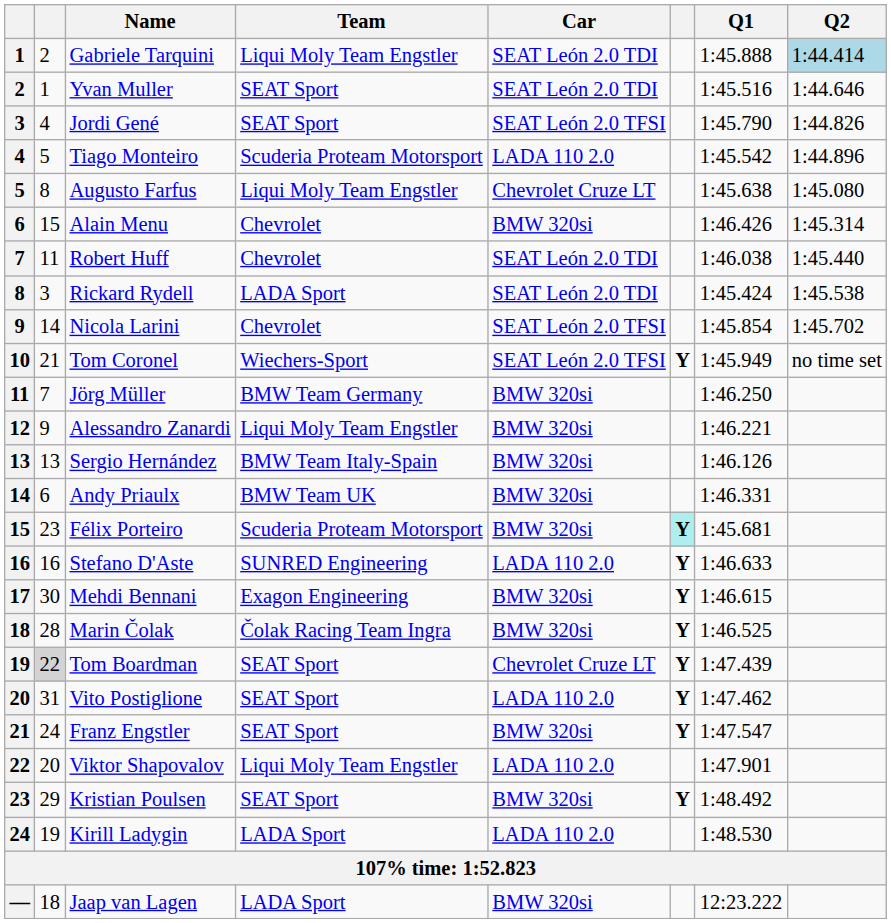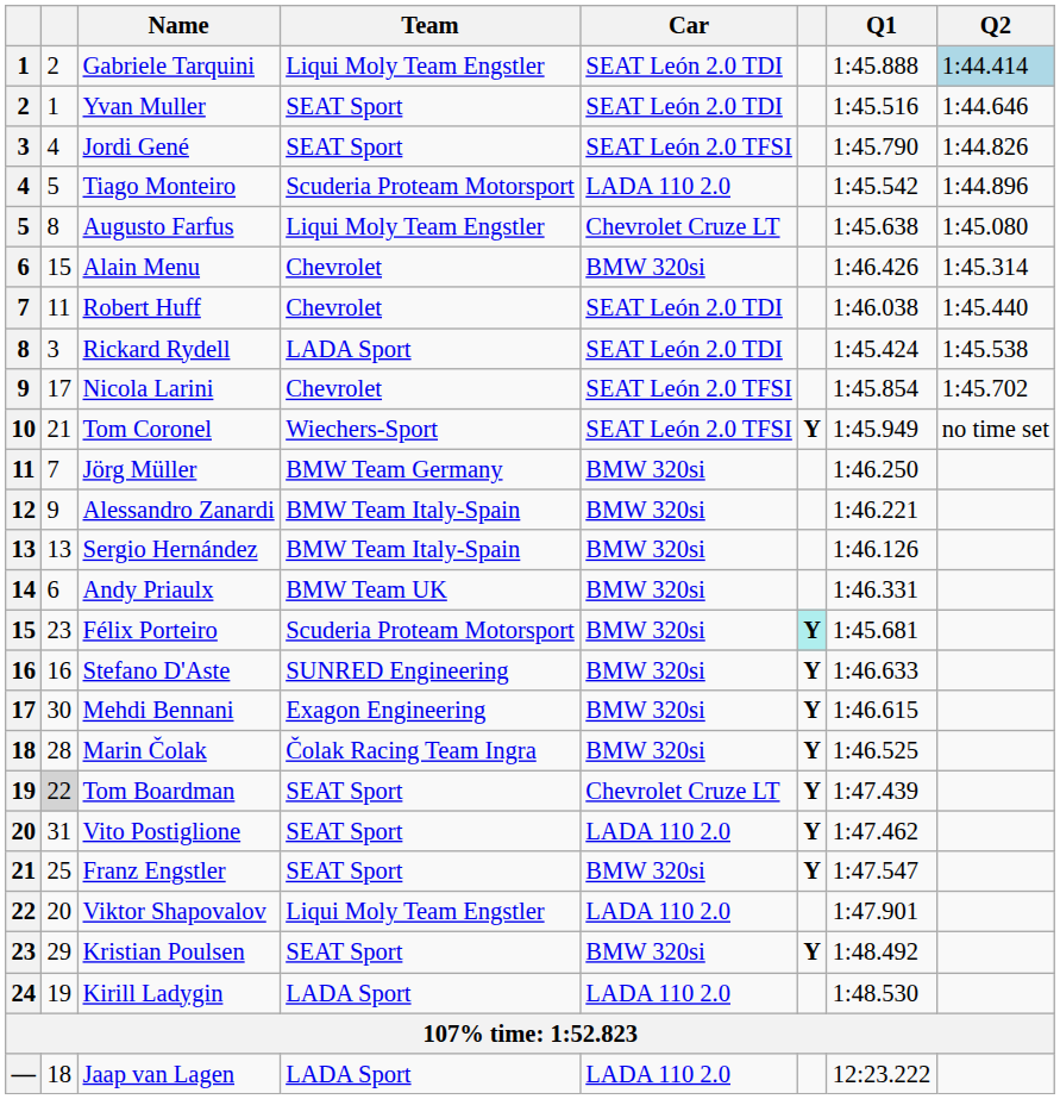 <table class="wikitable sortable" style="font-size: 95%;">
 <tr>
 <th></th>
 <th></th>
 <th>Name</th>
 <th>Team</th>
 <th>Car</th>
 <th></th>
 <th>Q1</th>
 <th>Q2</th>
 </tr>
 <tr>
 <th>1</th>
 <td>2</td>
 <td> <a href='#'>Gabriele Tarquini</a></td>
 <td><a href='#'>Liqui Moly Team Engstler</a></td>
 <td><a href='#'>SEAT León 2.0 TDI</a></td>
 <td></td>
 <td>1:45.888</td>
 <td style="background: lightblue;">1:44.414</td>
 </tr>
 <tr>
 <th>2</th>
 <td>1</td>
 <td> <a href='#'>Yvan Muller</a></td>
 <td><a href='#'>SEAT Sport</a></td>
 <td><a href='#'>SEAT León 2.0 TDI</a></td>
 <td></td>
 <td>1:45.516</td>
 <td>1:44.646</td>
 </tr>
 <tr>
 <th>3</th>
 <td>4</td>
 <td> <a href='#'>Jordi Gené</a></td>
 <td><a href='#'>SEAT Sport</a></td>
 <td><a href='#'>SEAT León 2.0 TFSI</a></td>
 <td></td>
 <td>1:45.790</td>
 <td>1:44.826</td>
 </tr>
 <tr>
 <th>4</th>
 <td>5</td>
 <td> <a href='#'>Tiago Monteiro</a></td>
 <td><a href='#'>Scuderia Proteam Motorsport</a></td>
 <td><a href='#'>LADA 110 2.0</a></td>
 <td></td>
 <td>1:45.542</td>
 <td>1:44.896</td>
 </tr>
 <tr>
 <th>5</th>
 <td>8</td>
 <td> <a href='#'>Augusto Farfus</a></td>
 <td><a href='#'>Liqui Moly Team Engstler</a></td>
 <td><a href='#'>Chevrolet Cruze LT</a></td>
 <td></td>
 <td>1:45.638</td>
 <td>1:45.080</td>
 </tr>
 <tr>
 <th>6</th>
 <td>15</td>
 <td> <a href='#'>Alain Menu</a></td>
 <td><a href='#'>Chevrolet</a></td>
 <td><a href='#'>BMW 320si</a></td>
 <td></td>
 <td>1:46.426</td>
 <td>1:45.314</td>
 </tr>
 <tr>
 <th>7</th>
 <td>11</td>
 <td> <a href='#'>Robert Huff</a></td>
 <td><a href='#'>Chevrolet</a></td>
 <td><a href='#'>SEAT León 2.0 TDI</a></td>
 <td></td>
 <td>1:46.038</td>
 <td>1:45.440</td>
 </tr>
 <tr>
 <th>8</th>
 <td>3</td>
 <td> <a href='#'>Rickard Rydell</a></td>
 <td><a href='#'>LADA Sport</a></td>
 <td><a href='#'>SEAT León 2.0 TDI</a></td>
 <td></td>
 <td>1:45.424</td>
 <td>1:45.538</td>
 </tr>
 <tr>
 <th>9</th>
-<td>14</td>
+<td>17</td>
 <td> <a href='#'>Nicola Larini</a></td>
 <td><a href='#'>Chevrolet</a></td>
 <td><a href='#'>SEAT León 2.0 TFSI</a></td>
 <td></td>
 <td>1:45.854</td>
 <td>1:45.702</td>
 </tr>
 <tr>
 <th>10</th>
 <td>21</td>
 <td> <a href='#'>Tom Coronel</a></td>
 <td><a href='#'>Wiechers-Sport</a></td>
 <td><a href='#'>SEAT León 2.0 TFSI</a></td>
 <td align=center><strong><span>Y</span></strong></td>
 <td>1:45.949</td>
 <td>no time set</td>
 </tr>
 <tr>
 <th>11</th>
 <td>7</td>
 <td> <a href='#'>Jörg Müller</a></td>
 <td><a href='#'>BMW Team Germany</a></td>
 <td><a href='#'>BMW 320si</a></td>
 <td></td>
 <td>1:46.250</td>
 <td></td>
 </tr>
 <tr>
 <th>12</th>
 <td>9</td>
 <td> <a href='#'>Alessandro Zanardi</a></td>
-<td><a href='#'>Liqui Moly Team Engstler</a></td>
+<td><a href='#'>BMW Team Italy-Spain</a></td>
 <td><a href='#'>BMW 320si</a></td>
 <td></td>
 <td>1:46.221</td>
 <td></td>
 </tr>
 <tr>
 <th>13</th>
 <td>13</td>
 <td> <a href='#'>Sergio Hernández</a></td>
 <td><a href='#'>BMW Team Italy-Spain</a></td>
 <td><a href='#'>BMW 320si</a></td>
 <td></td>
 <td>1:46.126</td>
 <td></td>
 </tr>
 <tr>
 <th>14</th>
 <td>6</td>
 <td> <a href='#'>Andy Priaulx</a></td>
 <td><a href='#'>BMW Team UK</a></td>
 <td><a href='#'>BMW 320si</a></td>
 <td></td>
 <td>1:46.331</td>
 <td></td>
 </tr>
 <tr>
 <th>15</th>
 <td>23</td>
 <td> <a href='#'>Félix Porteiro</a></td>
 <td><a href='#'>Scuderia Proteam Motorsport</a></td>
 <td><a href='#'>BMW 320si</a></td>
 <td align=center style="background: paleturquoise;"><strong><span>Y</span></strong></td>
 <td>1:45.681</td>
 <td></td>
 </tr>
 <tr>
 <th>16</th>
 <td>16</td>
 <td> <a href='#'>Stefano D'Aste</a></td>
 <td><a href='#'>SUNRED Engineering</a></td>
-<td><a href='#'>LADA 110 2.0</a></td>
+<td><a href='#'>BMW 320si</a></td>
 <td align=center><strong><span>Y</span></strong></td>
 <td>1:46.633</td>
 <td></td>
 </tr>
 <tr>
 <th>17</th>
 <td>30</td>
 <td> <a href='#'>Mehdi Bennani</a></td>
 <td><a href='#'>Exagon Engineering</a></td>
 <td><a href='#'>BMW 320si</a></td>
 <td align=center><strong><span>Y</span></strong></td>
 <td>1:46.615</td>
 <td></td>
 </tr>
 <tr>
 <th>18</th>
 <td>28</td>
 <td> <a href='#'>Marin Čolak</a></td>
 <td><a href='#'>Čolak Racing Team Ingra</a></td>
 <td><a href='#'>BMW 320si</a></td>
 <td align=center><strong><span>Y</span></strong></td>
 <td>1:46.525</td>
 <td></td>
 </tr>
 <tr>
 <th>19</th>
 <td style="background: lightgrey;">22</td>
 <td> <a href='#'>Tom Boardman</a></td>
 <td><a href='#'>SEAT Sport</a></td>
 <td><a href='#'>Chevrolet Cruze LT</a></td>
 <td align=center><strong><span>Y</span></strong></td>
 <td>1:47.439</td>
 <td></td>
 </tr>
 <tr>
 <th>20</th>
 <td>31</td>
 <td> <a href='#'>Vito Postiglione</a></td>
 <td><a href='#'>SEAT Sport</a></td>
 <td><a href='#'>LADA 110 2.0</a></td>
 <td align=center><strong><span>Y</span></strong></td>
 <td>1:47.462</td>
 <td></td>
 </tr>
 <tr>
 <th>21</th>
-<td>24</td>
+<td>25</td>
 <td> <a href='#'>Franz Engstler</a></td>
 <td><a href='#'>SEAT Sport</a></td>
 <td><a href='#'>BMW 320si</a></td>
 <td align=center><strong><span>Y</span></strong></td>
 <td>1:47.547</td>
 <td></td>
 </tr>
 <tr>
 <th>22</th>
 <td>20</td>
 <td> <a href='#'>Viktor Shapovalov</a></td>
 <td><a href='#'>Liqui Moly Team Engstler</a></td>
 <td><a href='#'>LADA 110 2.0</a></td>
 <td></td>
 <td>1:47.901</td>
 <td></td>
 </tr>
 <tr>
 <th>23</th>
 <td>29</td>
 <td> <a href='#'>Kristian Poulsen</a></td>
 <td><a href='#'>SEAT Sport</a></td>
 <td><a href='#'>BMW 320si</a></td>
 <td align=center><strong><span>Y</span></strong></td>
 <td>1:48.492</td>
 <td></td>
 </tr>
 <tr>
 <th>24</th>
 <td>19</td>
 <td> <a href='#'>Kirill Ladygin</a></td>
 <td><a href='#'>LADA Sport</a></td>
 <td><a href='#'>LADA 110 2.0</a></td>
 <td></td>
 <td>1:48.530</td>
 <td></td>
 </tr>
 <tr>
 <th colspan=9>107% time: 1:52.823</th>
 </tr>
 <tr>
 <th>—</th>
 <td>18</td>
 <td> <a href='#'>Jaap van Lagen</a></td>
 <td><a href='#'>LADA Sport</a></td>
-<td><a href='#'>BMW 320si</a></td>
+<td><a href='#'>LADA 110 2.0</a></td>
 <td></td>
 <td>12:23.222</td>
 <td></td>
 </tr>
 </table>
